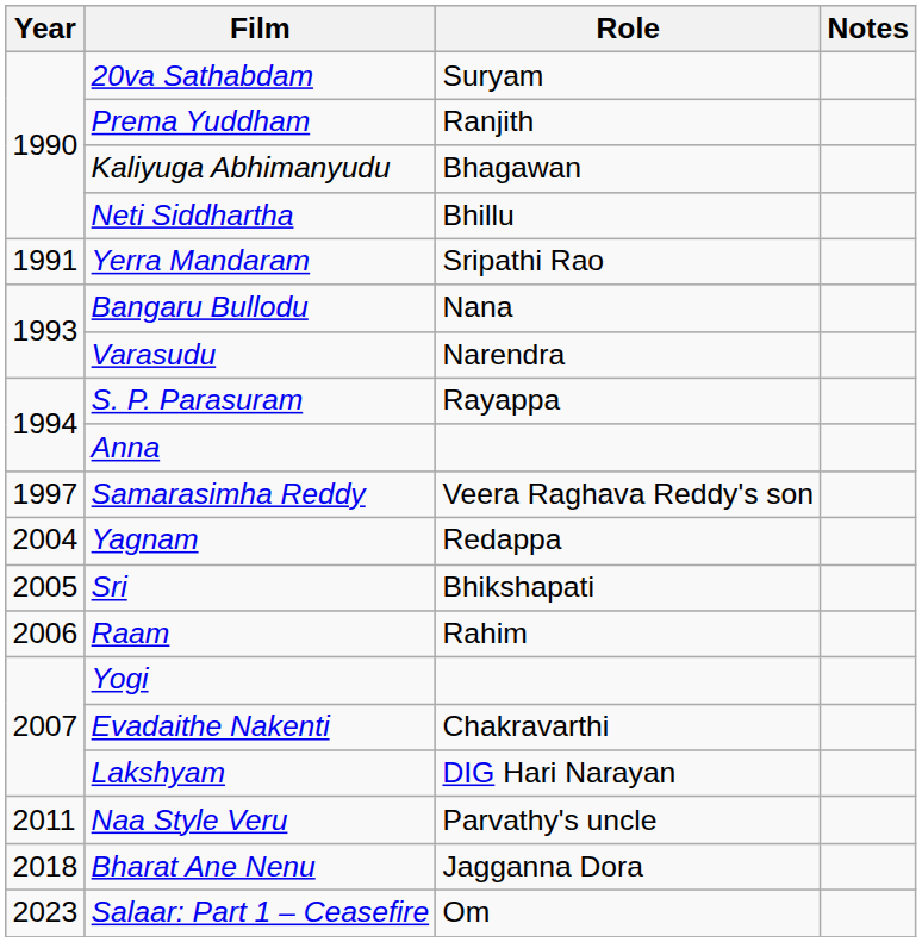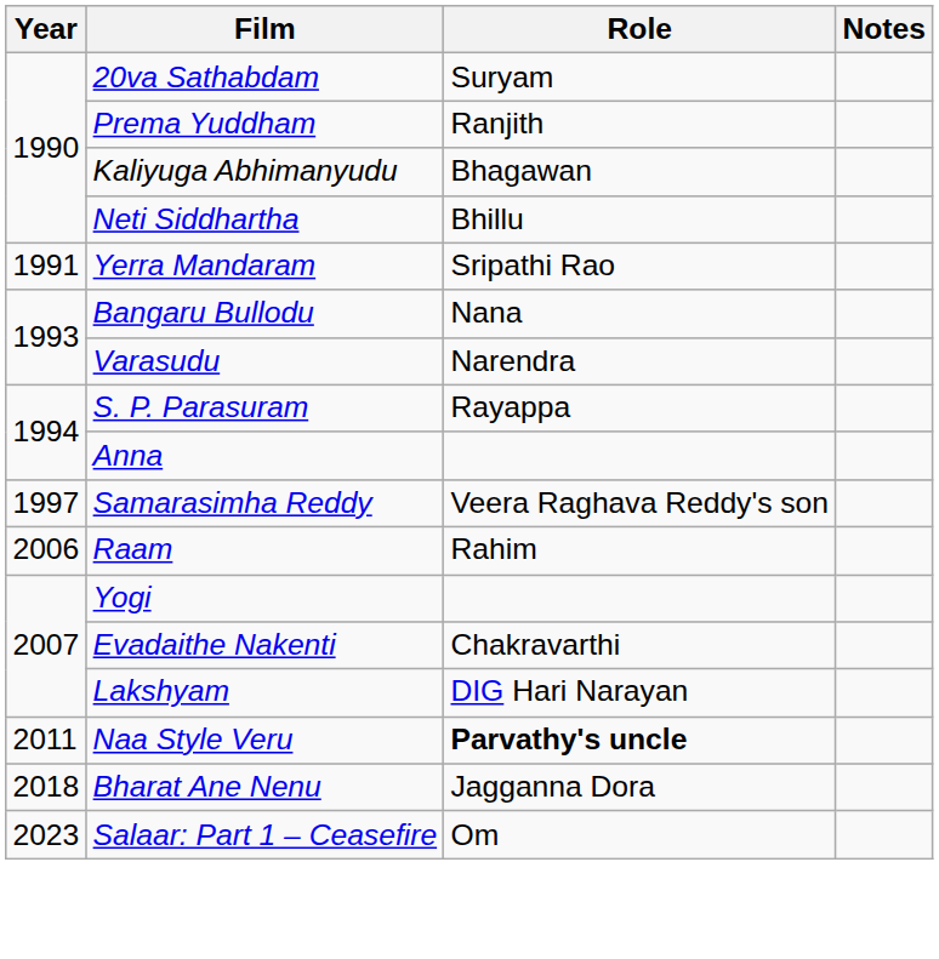 <table class="wikitable">
 <tr>
 <th>Year</th>
 <th>Film</th>
 <th>Role</th>
 <th>Notes</th>
 </tr>
 <tr>
 <td rowspan="4">1990</td>
 <td><em><a href='#'>20va Sathabdam</a></em></td>
 <td>Suryam</td>
 <td></td>
 </tr>
 <tr>
 <td><em><a href='#'>Prema Yuddham</a></em></td>
 <td>Ranjith</td>
 <td></td>
 </tr>
 <tr>
 <td><em>Kaliyuga Abhimanyudu</em></td>
 <td>Bhagawan</td>
 <td></td>
 </tr>
 <tr>
 <td><em><a href='#'>Neti Siddhartha</a></em></td>
 <td>Bhillu</td>
 <td></td>
 </tr>
 <tr>
 <td>1991</td>
 <td><em><a href='#'>Yerra Mandaram</a></em></td>
 <td>Sripathi Rao</td>
 <td></td>
 </tr>
 <tr>
 <td rowspan="2">1993</td>
 <td><a href='#'><em>Bangaru Bullodu</em></a></td>
 <td>Nana</td>
 <td></td>
 </tr>
 <tr>
 <td><em><a href='#'>Varasudu</a></em></td>
 <td>Narendra</td>
 <td></td>
 </tr>
 <tr>
 <td rowspan="2">1994</td>
 <td><em><a href='#'>S. P. Parasuram</a></em></td>
 <td>Rayappa</td>
 <td></td>
 </tr>
 <tr>
 <td><a href='#'><em>Anna</em></a></td>
 <td></td>
 <td></td>
 </tr>
 <tr>
 <td>1997</td>
 <td><em><a href='#'>Samarasimha Reddy</a></em></td>
 <td>Veera Raghava Reddy's son</td>
 <td></td>
 </tr>
 <tr>
-<td>2004</td>
-<td><a href='#'><em>Yagnam</em></a></td>
-<td>Redappa</td>
-<td></td>
-</tr>
-<tr>
-<td>2005</td>
-<td><a href='#'><em>Sri</em></a></td>
-<td>Bhikshapati</td>
-<td></td>
-</tr>
-<tr>
 <td>2006</td>
 <td><a href='#'><em>Raam</em></a></td>
 <td>Rahim</td>
 <td></td>
 </tr>
 <tr>
 <td rowspan="3">2007</td>
 <td><a href='#'><em>Yogi</em></a></td>
 <td></td>
 <td></td>
 </tr>
 <tr>
 <td><em><a href='#'>Evadaithe Nakenti</a></em></td>
 <td>Chakravarthi</td>
 <td></td>
 </tr>
 <tr>
 <td><a href='#'><em>Lakshyam</em></a></td>
 <td><a href='#'>DIG</a> Hari Narayan</td>
 <td></td>
 </tr>
 <tr>
 <td>2011</td>
 <td><em><a href='#'>Naa Style Veru</a></em></td>
-<td>Parvathy's uncle</td>
+<td><strong>Parvathy's uncle</strong></td>
 <td></td>
 </tr>
 <tr>
 <td>2018</td>
 <td><em><a href='#'>Bharat Ane Nenu</a></em></td>
 <td>Jagganna Dora</td>
 <td></td>
 </tr>
 <tr>
 <td>2023</td>
 <td><em><a href='#'>Salaar: Part 1 – Ceasefire</a></em></td>
 <td>Om</td>
 <td></td>
 </tr>
 <tr>
 </tr>
 </table>
